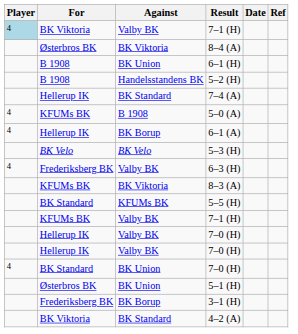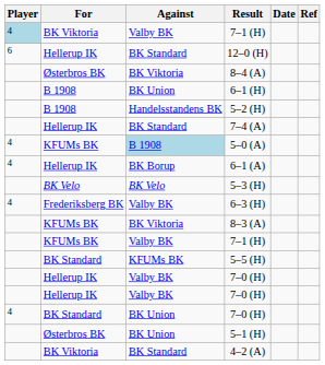 <table class="wikitable sortable">
 <tr>
 <th>Player</th>
 <th>For</th>
 <th>Against</th>
 <th style="text-align:center">Result</th>
 <th>Date</th>
 <th>Ref</th>
 </tr>
 <tr>
 <td style="background: lightblue;"> <sup>4</sup></td>
 <td><a href='#'>BK Viktoria</a></td>
 <td><a href='#'>Valby BK</a></td>
 <td style="text-align:center;">7–1 (H)</td>
+<td></td>
+<td></td>
+</tr>
+<tr>
+<td> <sup>6</sup></td>
+<td><a href='#'>Hellerup IK</a></td>
+<td><a href='#'>BK Standard</a></td>
+<td style="text-align:center;">12–0 (H)</td>
 <td></td>
 <td></td>
 </tr>
 <tr>
 <td> </td>
 <td><a href='#'>Østerbros BK</a></td>
 <td><a href='#'>BK Viktoria</a></td>
 <td style="text-align:center;">8–4 (A)</td>
 <td></td>
 <td></td>
 </tr>
 <tr>
 <td> </td>
 <td><a href='#'>B 1908</a></td>
 <td><a href='#'>BK Union</a></td>
 <td style="text-align:center;">6–1 (H)</td>
 <td></td>
 <td></td>
 </tr>
 <tr>
 <td> </td>
 <td><a href='#'>B 1908</a></td>
 <td><a href='#'>Handelsstandens BK</a></td>
 <td style="text-align:center;">5–2 (H)</td>
 <td></td>
 <td></td>
 </tr>
 <tr>
 <td> </td>
 <td><a href='#'>Hellerup IK</a></td>
 <td><a href='#'>BK Standard</a></td>
 <td style="text-align:center;">7–4 (A)</td>
 <td></td>
 <td></td>
 </tr>
 <tr>
 <td> <sup>4</sup></td>
 <td><a href='#'>KFUMs BK</a></td>
-<td><a href='#'>B 1908</a></td>
+<td style="background: lightblue;"><a href='#'>B 1908</a></td>
 <td style="text-align:center;">5–0 (A)</td>
 <td></td>
 <td></td>
 </tr>
 <tr>
 <td> <sup>4</sup></td>
 <td><a href='#'>Hellerup IK</a></td>
 <td><a href='#'>BK Borup</a></td>
 <td style="text-align:center;">6–1 (A)</td>
 <td></td>
 <td></td>
 </tr>
 <tr>
 <td> </td>
 <td><em><a href='#'>BK Velo</a></em></td>
 <td><em><a href='#'>BK Velo</a></em></td>
 <td style="text-align:center;">5–3 (H)</td>
 <td></td>
 <td></td>
 </tr>
 <tr>
 <td> <sup>4</sup></td>
 <td><a href='#'>Frederiksberg BK</a></td>
 <td><a href='#'>Valby BK</a></td>
 <td style="text-align:center;">6–3 (H)</td>
 <td></td>
 <td></td>
 </tr>
 <tr>
 <td> </td>
 <td><a href='#'>KFUMs BK</a></td>
 <td><a href='#'>BK Viktoria</a></td>
 <td style="text-align:center;">8–3 (A)</td>
 <td></td>
 <td></td>
 </tr>
 <tr>
 <td> </td>
-<td><a href='#'>BK Standard</a></td>
 <td><a href='#'>KFUMs BK</a></td>
-<td style="text-align:center;">5–5 (H)</td>
+<td><a href='#'>Valby BK</a></td>
+<td style="text-align:center;">7–1 (H)</td>
 <td></td>
 <td></td>
 </tr>
 <tr>
 <td> </td>
+<td><a href='#'>BK Standard</a></td>
 <td><a href='#'>KFUMs BK</a></td>
-<td><a href='#'>Valby BK</a></td>
-<td style="text-align:center;">7–1 (H)</td>
+<td style="text-align:center;">5–5 (H)</td>
 <td></td>
 <td></td>
 </tr>
 <tr>
 <td> </td>
 <td><a href='#'>Hellerup IK</a></td>
 <td><a href='#'>Valby BK</a></td>
 <td style="text-align:center;">7–0 (H)</td>
 <td></td>
 <td></td>
 </tr>
 <tr>
 <td> </td>
 <td><a href='#'>Hellerup IK</a></td>
 <td><a href='#'>Valby BK</a></td>
 <td style="text-align:center;">7–0 (H)</td>
 <td></td>
 <td></td>
 </tr>
 <tr>
 <td> <sup>4</sup></td>
 <td><a href='#'>BK Standard</a></td>
 <td><a href='#'>BK Union</a></td>
 <td style="text-align:center;">7–0 (H)</td>
 <td></td>
 <td></td>
 </tr>
 <tr>
 <td> </td>
 <td><a href='#'>Østerbros BK</a></td>
 <td><a href='#'>BK Union</a></td>
 <td style="text-align:center;">5–1 (H)</td>
 <td></td>
 <td></td>
 </tr>
 <tr>
 <td> </td>
-<td><a href='#'>Frederiksberg BK</a></td>
-<td><a href='#'>BK Borup</a></td>
-<td style="text-align:center;">3–1 (H)</td>
-<td></td>
-<td></td>
-</tr>
-<tr>
-<td> </td>
 <td><a href='#'>BK Viktoria</a></td>
 <td><a href='#'>BK Standard</a></td>
 <td style="text-align:center;">4–2 (A)</td>
 <td></td>
 <td></td>
 </tr>
 </table>
